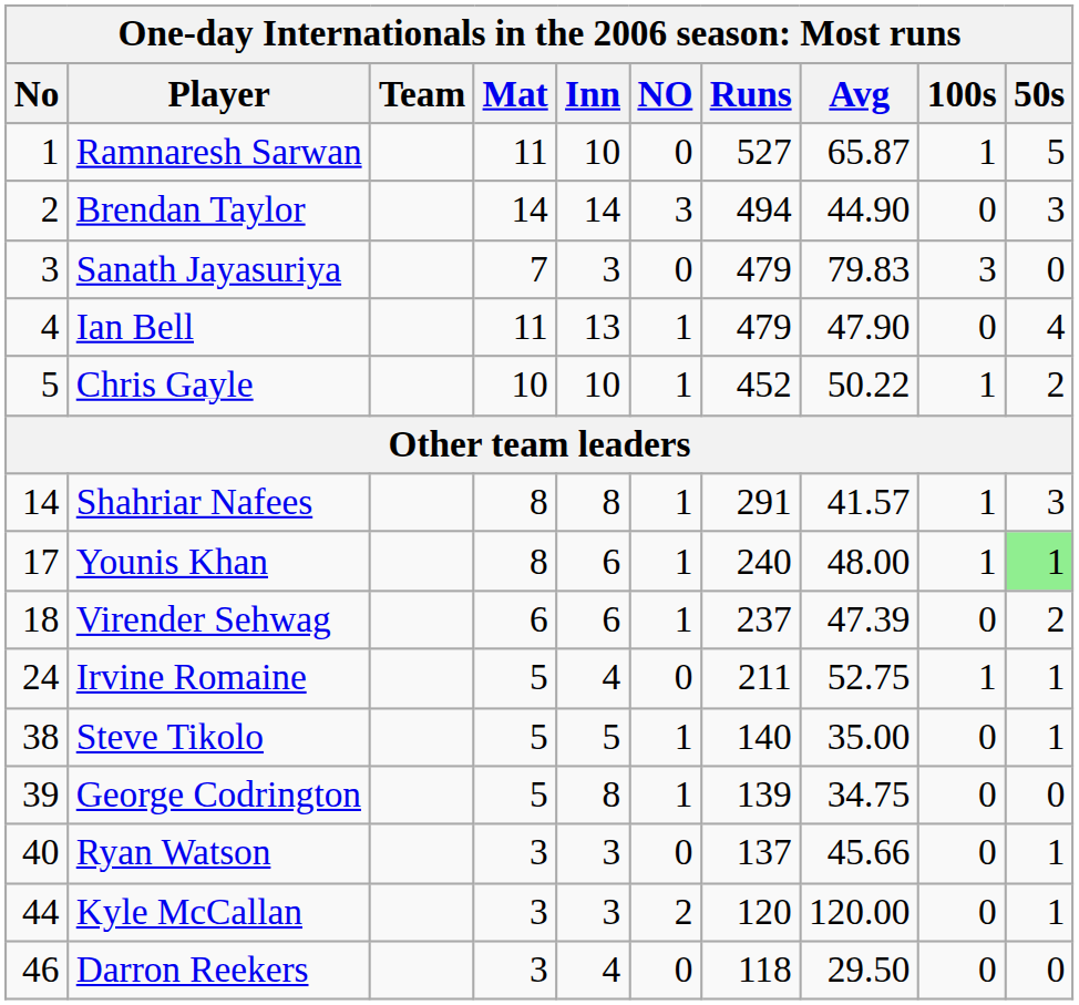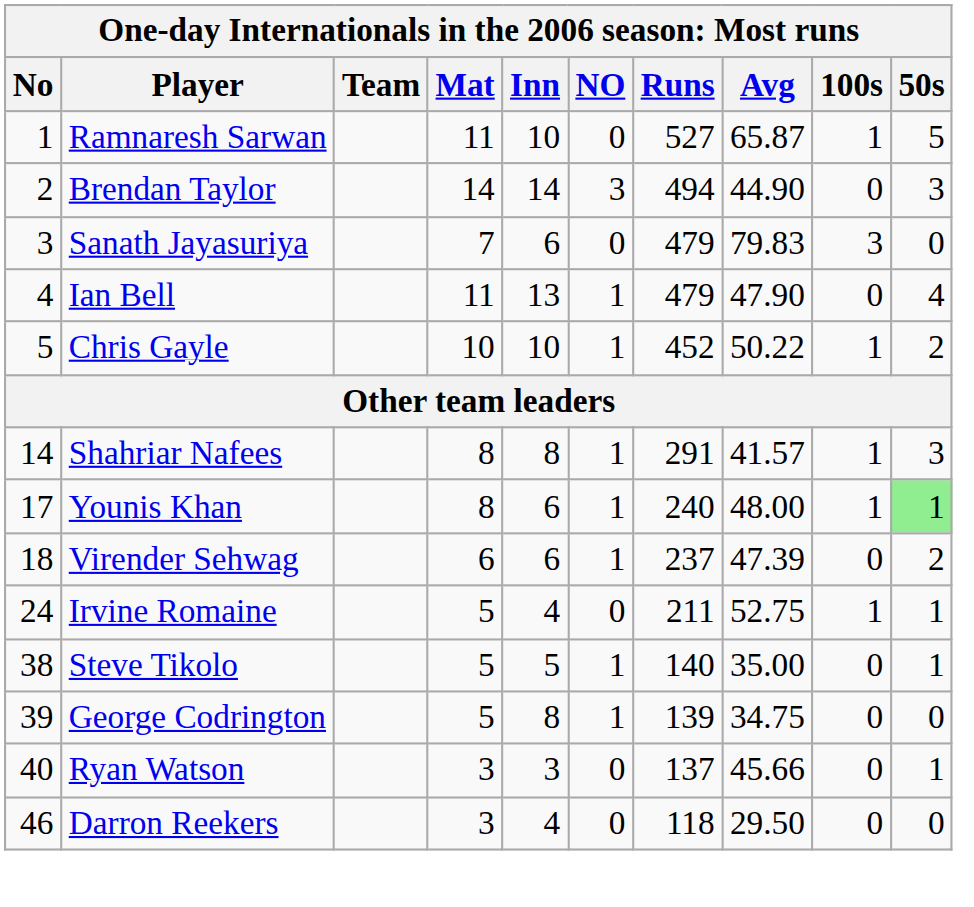 <table class="wikitable">
 <tr>
 <th colspan="10">One-day Internationals in the 2006 season: Most runs</th>
 </tr>
 <tr>
 <th>No</th>
 <th>Player</th>
 <th>Team</th>
 <th><a href='#'>Mat</a></th>
 <th><a href='#'>Inn</a></th>
 <th><a href='#'>NO</a></th>
 <th><a href='#'>Runs</a></th>
 <th><a href='#'>Avg</a></th>
 <th>100s</th>
 <th>50s</th>
 </tr>
 <tr style="text-align:right;">
 <td>1</td>
 <td style="text-align:left;"><a href='#'>Ramnaresh Sarwan</a></td>
 <td style="text-align:left;"></td>
 <td>11</td>
 <td>10</td>
 <td>0</td>
 <td>527</td>
 <td>65.87</td>
 <td>1</td>
 <td>5</td>
 </tr>
 <tr style="text-align:right;">
 <td>2</td>
 <td style="text-align:left;"><a href='#'>Brendan Taylor</a></td>
 <td style="text-align:left;"></td>
 <td>14</td>
 <td>14</td>
 <td>3</td>
 <td>494</td>
 <td>44.90</td>
 <td>0</td>
 <td>3</td>
 </tr>
 <tr style="text-align:right;">
 <td>3</td>
 <td style="text-align:left;"><a href='#'>Sanath Jayasuriya</a></td>
 <td style="text-align:left;"></td>
 <td>7</td>
-<td>3</td>
+<td>6</td>
 <td>0</td>
 <td>479</td>
 <td>79.83</td>
 <td>3</td>
 <td>0</td>
 </tr>
 <tr style="text-align:right;">
 <td>4</td>
 <td style="text-align:left;"><a href='#'>Ian Bell</a></td>
 <td style="text-align:left;"></td>
 <td>11</td>
 <td>13</td>
 <td>1</td>
 <td>479</td>
 <td>47.90</td>
 <td>0</td>
 <td>4</td>
 </tr>
 <tr style="text-align:right;">
 <td>5</td>
 <td style="text-align:left;"><a href='#'>Chris Gayle</a></td>
 <td style="text-align:left;"></td>
 <td>10</td>
 <td>10</td>
 <td>1</td>
 <td>452</td>
 <td>50.22</td>
 <td>1</td>
 <td>2</td>
 </tr>
 <tr>
 <th colspan="10">Other team leaders</th>
 </tr>
 <tr style="text-align:right;">
 <td>14</td>
 <td style="text-align:left;"><a href='#'>Shahriar Nafees</a></td>
 <td style="text-align:left;"></td>
 <td>8</td>
 <td>8</td>
 <td>1</td>
 <td>291</td>
 <td>41.57</td>
 <td>1</td>
 <td>3</td>
 </tr>
 <tr style="text-align:right;">
 <td>17</td>
 <td style="text-align:left;"><a href='#'>Younis Khan</a></td>
 <td style="text-align:left;"></td>
 <td>8</td>
 <td>6</td>
 <td>1</td>
 <td>240</td>
 <td>48.00</td>
 <td>1</td>
 <td style="background: lightgreen;">1</td>
 </tr>
 <tr style="text-align:right;">
 <td>18</td>
 <td style="text-align:left;"><a href='#'>Virender Sehwag</a></td>
 <td style="text-align:left;"></td>
 <td>6</td>
 <td>6</td>
 <td>1</td>
 <td>237</td>
 <td>47.39</td>
 <td>0</td>
 <td>2</td>
 </tr>
 <tr style="text-align:right;">
 <td>24</td>
 <td style="text-align:left;"><a href='#'>Irvine Romaine</a></td>
 <td style="text-align:left;"></td>
 <td>5</td>
 <td>4</td>
 <td>0</td>
 <td>211</td>
 <td>52.75</td>
 <td>1</td>
 <td>1</td>
 </tr>
 <tr style="text-align:right;">
 <td>38</td>
 <td style="text-align:left;"><a href='#'>Steve Tikolo</a></td>
 <td style="text-align:left;"></td>
 <td>5</td>
 <td>5</td>
 <td>1</td>
 <td>140</td>
 <td>35.00</td>
 <td>0</td>
 <td>1</td>
 </tr>
 <tr style="text-align:right;">
 <td>39</td>
 <td style="text-align:left;"><a href='#'>George Codrington</a></td>
 <td style="text-align:left;"></td>
 <td>5</td>
 <td>8</td>
 <td>1</td>
 <td>139</td>
 <td>34.75</td>
 <td>0</td>
 <td>0</td>
 </tr>
 <tr style="text-align:right;">
 <td>40</td>
 <td style="text-align:left;"><a href='#'>Ryan Watson</a></td>
 <td style="text-align:left;"></td>
 <td>3</td>
 <td>3</td>
 <td>0</td>
 <td>137</td>
 <td>45.66</td>
 <td>0</td>
 <td>1</td>
 </tr>
 <tr style="text-align:right;">
-<td>44</td>
-<td style="text-align:left;"><a href='#'>Kyle McCallan</a></td>
-<td style="text-align:left;"></td>
-<td>3</td>
-<td>3</td>
-<td>2</td>
-<td>120</td>
-<td>120.00</td>
-<td>0</td>
-<td>1</td>
-</tr>
-<tr style="text-align:right;">
 <td>46</td>
 <td style="text-align:left;"><a href='#'>Darron Reekers</a></td>
 <td style="text-align:left;"></td>
 <td>3</td>
 <td>4</td>
 <td>0</td>
 <td>118</td>
 <td>29.50</td>
 <td>0</td>
 <td>0</td>
 </tr>
 </table>
